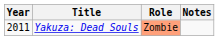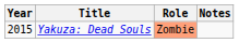 <table class="wikitable">
 <tr>
 <th>Year</th>
 <th>Title</th>
 <th>Role</th>
 <th>Notes</th>
 </tr>
 <tr>
-<td>2011</td>
+<td>2015</td>
 <td><em><a href='#'>Yakuza: Dead Souls</a></em></td>
 <td style="background: lightsalmon;">Zombie</td>
 <td></td>
 </tr>
 </table>
